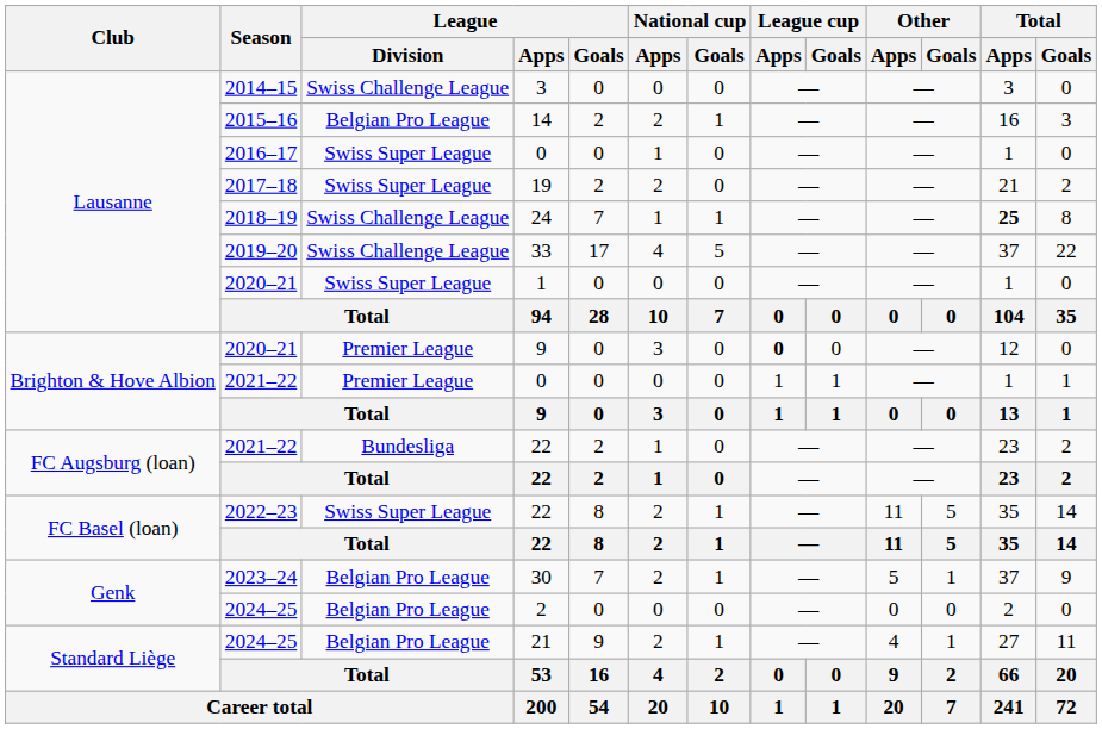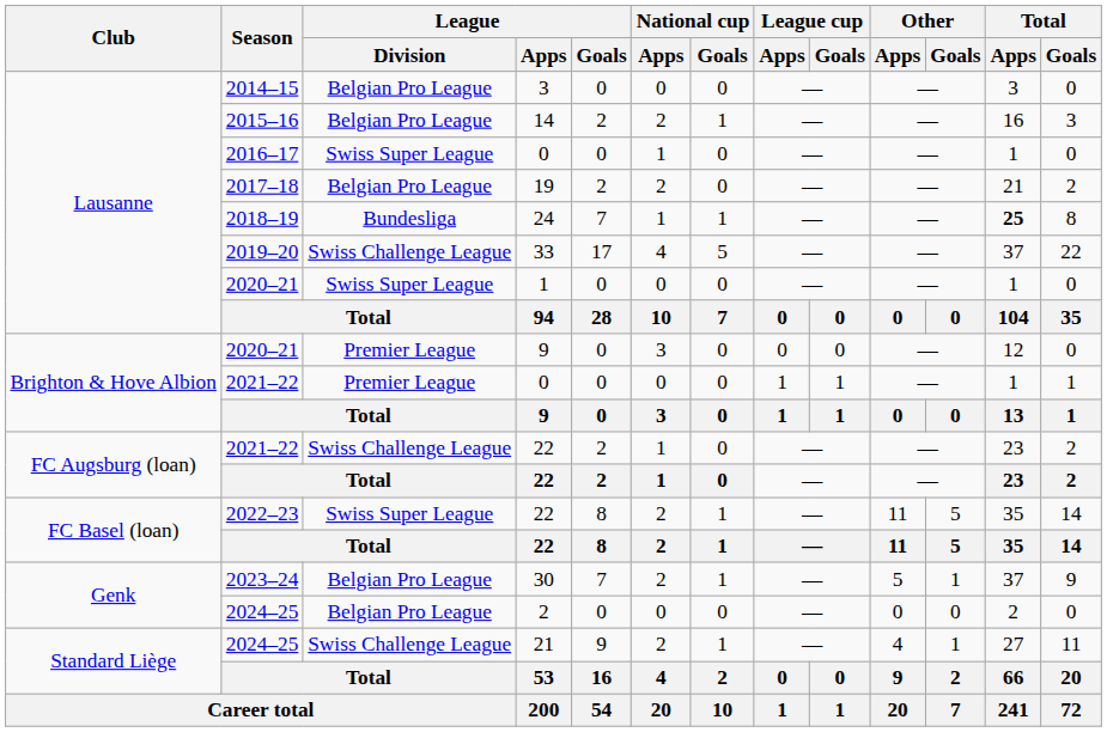 <table class="wikitable" style="text-align:center">
 <tr>
 <th rowspan="2">Club</th>
 <th rowspan="2">Season</th>
 <th colspan="3">League</th>
 <th colspan="2">National cup</th>
 <th colspan="2">League cup</th>
 <th colspan="2">Other</th>
 <th colspan="2">Total</th>
 </tr>
 <tr>
 <th>Division</th>
 <th>Apps</th>
 <th>Goals</th>
 <th>Apps</th>
 <th>Goals</th>
 <th>Apps</th>
 <th>Goals</th>
 <th>Apps</th>
 <th>Goals</th>
 <th>Apps</th>
 <th>Goals</th>
 </tr>
 <tr>
 <td rowspan="8"><a href='#'>Lausanne</a></td>
 <td><a href='#'>2014–15</a></td>
-<td><a href='#'>Swiss Challenge League</a></td>
+<td><a href='#'>Belgian Pro League</a></td>
 <td>3</td>
 <td>0</td>
 <td>0</td>
 <td>0</td>
 <td colspan="2">—</td>
 <td colspan="2">—</td>
 <td>3</td>
 <td>0</td>
 </tr>
 <tr>
 <td><a href='#'>2015–16</a></td>
 <td><a href='#'>Belgian Pro League</a></td>
 <td>14</td>
 <td>2</td>
 <td>2</td>
 <td>1</td>
 <td colspan="2">—</td>
 <td colspan="2">—</td>
 <td>16</td>
 <td>3</td>
 </tr>
 <tr>
 <td><a href='#'>2016–17</a></td>
 <td><a href='#'>Swiss Super League</a></td>
 <td>0</td>
 <td>0</td>
 <td>1</td>
 <td>0</td>
 <td colspan="2">—</td>
 <td colspan="2">—</td>
 <td>1</td>
 <td>0</td>
 </tr>
 <tr>
 <td><a href='#'>2017–18</a></td>
-<td><a href='#'>Swiss Super League</a></td>
+<td><a href='#'>Belgian Pro League</a></td>
 <td>19</td>
 <td>2</td>
 <td>2</td>
 <td>0</td>
 <td colspan="2">—</td>
 <td colspan="2">—</td>
 <td>21</td>
 <td>2</td>
 </tr>
 <tr>
 <td><a href='#'>2018–19</a></td>
-<td><a href='#'>Swiss Challenge League</a></td>
+<td><a href='#'>Bundesliga</a></td>
 <td>24</td>
 <td>7</td>
 <td>1</td>
 <td>1</td>
 <td colspan="2">—</td>
 <td colspan="2">—</td>
 <td><strong>25</strong></td>
 <td>8</td>
 </tr>
 <tr>
 <td><a href='#'>2019–20</a></td>
 <td><a href='#'>Swiss Challenge League</a></td>
 <td>33</td>
 <td>17</td>
 <td>4</td>
 <td>5</td>
 <td colspan="2">—</td>
 <td colspan="2">—</td>
 <td>37</td>
 <td>22</td>
 </tr>
 <tr>
 <td><a href='#'>2020–21</a></td>
 <td><a href='#'>Swiss Super League</a></td>
 <td>1</td>
 <td>0</td>
 <td>0</td>
 <td>0</td>
 <td colspan="2">—</td>
 <td colspan="2">—</td>
 <td>1</td>
 <td>0</td>
 </tr>
 <tr>
 <th colspan="2">Total</th>
 <th>94</th>
 <th>28</th>
 <th>10</th>
 <th>7</th>
 <th>0</th>
 <th>0</th>
 <th>0</th>
 <th>0</th>
 <th>104</th>
 <th>35</th>
 </tr>
 <tr>
 <td rowspan=3><a href='#'>Brighton & Hove Albion</a></td>
 <td><a href='#'>2020–21</a></td>
 <td><a href='#'>Premier League</a></td>
 <td>9</td>
 <td>0</td>
 <td>3</td>
 <td>0</td>
-<td><strong>0</strong></td>
+<td>0</td>
 <td>0</td>
 <td colspan="2">—</td>
 <td>12</td>
 <td>0</td>
 </tr>
 <tr>
 <td><a href='#'>2021–22</a></td>
 <td><a href='#'>Premier League</a></td>
 <td>0</td>
 <td>0</td>
 <td>0</td>
 <td>0</td>
 <td>1</td>
 <td>1</td>
 <td colspan="2">—</td>
 <td>1</td>
 <td>1</td>
 </tr>
 <tr>
 <th colspan="2">Total</th>
 <th>9</th>
 <th>0</th>
 <th>3</th>
 <th>0</th>
 <th>1</th>
 <th>1</th>
 <th>0</th>
 <th>0</th>
 <th>13</th>
 <th>1</th>
 </tr>
 <tr>
 <td rowspan="2"><a href='#'>FC Augsburg</a> (loan)</td>
 <td><a href='#'>2021–22</a></td>
-<td><a href='#'>Bundesliga</a></td>
+<td><a href='#'>Swiss Challenge League</a></td>
 <td>22</td>
 <td>2</td>
 <td>1</td>
 <td>0</td>
 <td colspan="2">—</td>
 <td colspan="2">—</td>
 <td>23</td>
 <td>2</td>
 </tr>
 <tr>
 <th colspan="2">Total</th>
 <th>22</th>
 <th>2</th>
 <th>1</th>
 <th>0</th>
 <td colspan="2">—</td>
 <td colspan="2">—</td>
 <th>23</th>
 <th>2</th>
 </tr>
 <tr>
 <td rowspan="2"><a href='#'>FC Basel</a> (loan)</td>
 <td><a href='#'>2022–23</a></td>
 <td><a href='#'>Swiss Super League</a></td>
 <td>22</td>
 <td>8</td>
 <td>2</td>
 <td>1</td>
 <td colspan="2">—</td>
 <td>11</td>
 <td>5</td>
 <td>35</td>
 <td>14</td>
 </tr>
 <tr>
 <th colspan="2">Total</th>
 <th>22</th>
 <th>8</th>
 <th>2</th>
 <th>1</th>
 <th colspan="2">—</th>
 <th>11</th>
 <th>5</th>
 <th>35</th>
 <th>14</th>
 </tr>
 <tr>
 <td rowspan="2"><a href='#'>Genk</a></td>
 <td><a href='#'>2023–24</a></td>
 <td><a href='#'>Belgian Pro League</a></td>
 <td>30</td>
 <td>7</td>
 <td>2</td>
 <td>1</td>
 <td colspan="2">—</td>
 <td>5</td>
 <td>1</td>
 <td>37</td>
 <td>9</td>
 </tr>
 <tr>
 <td><a href='#'>2024–25</a></td>
 <td><a href='#'>Belgian Pro League</a></td>
 <td>2</td>
 <td>0</td>
 <td>0</td>
 <td>0</td>
 <td colspan="2">—</td>
 <td>0</td>
 <td>0</td>
 <td>2</td>
 <td>0</td>
 </tr>
 <tr>
 <td rowspan="2"><a href='#'>Standard Liège</a></td>
 <td><a href='#'>2024–25</a></td>
-<td><a href='#'>Belgian Pro League</a></td>
+<td><a href='#'>Swiss Challenge League</a></td>
 <td>21</td>
 <td>9</td>
 <td>2</td>
 <td>1</td>
 <td colspan="2">—</td>
 <td>4</td>
 <td>1</td>
 <td>27</td>
 <td>11</td>
 </tr>
 <tr>
 <th colspan="2">Total</th>
 <th>53</th>
 <th>16</th>
 <th>4</th>
 <th>2</th>
 <th>0</th>
 <th>0</th>
 <th>9</th>
 <th>2</th>
 <th>66</th>
 <th>20</th>
 </tr>
 <tr>
 <th colspan="3">Career total</th>
 <th>200</th>
 <th>54</th>
 <th>20</th>
 <th>10</th>
 <th>1</th>
 <th>1</th>
 <th>20</th>
 <th>7</th>
 <th>241</th>
 <th>72</th>
 </tr>
 </table>
